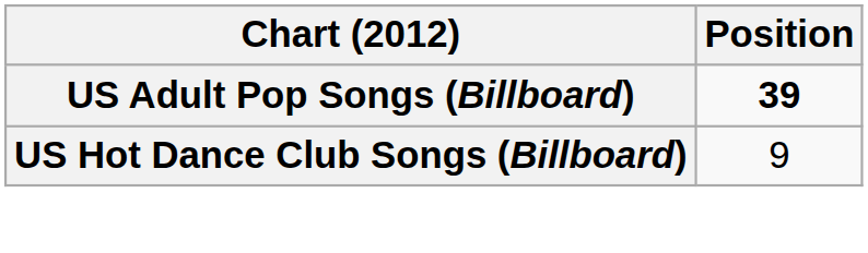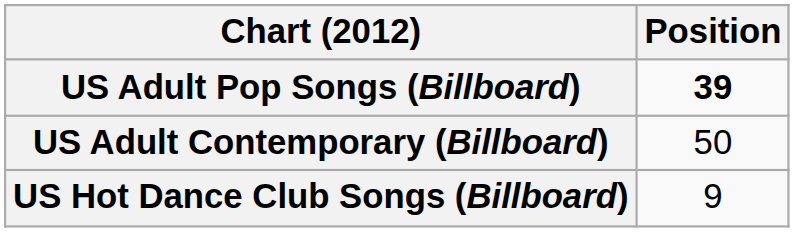 <table class="wikitable plainrowheaders sortable" style="text-align:center;">
 <tr>
 <th scope="col">Chart (2012)</th>
 <th scope="col">Position</th>
 </tr>
 <tr>
 <th scope="row">US Adult Pop Songs (<em>Billboard</em>)</th>
 <td><strong>39</strong></td>
 </tr>
 <tr>
+<th scope="row">US Adult Contemporary (<em>Billboard</em>)</th>
+<td>50</td>
+</tr>
+<tr>
 <th scope="row">US Hot Dance Club Songs (<em>Billboard</em>)</th>
 <td>9</td>
 </tr>
 </table>
